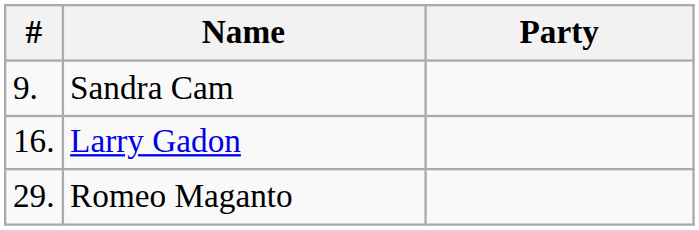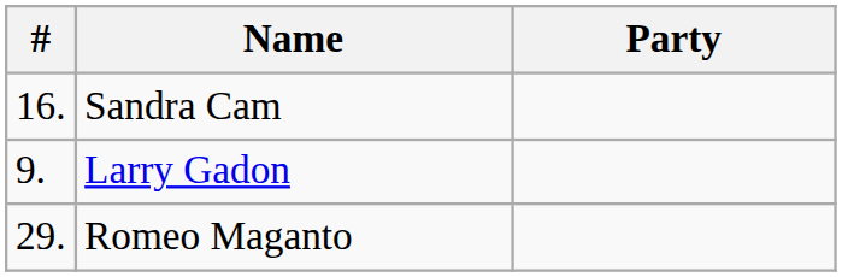 <table class=wikitable style="font-size:90%">
 <tr>
 <th>#</th>
 <th style="width:150px;">Name</th>
 <th colspan="2" style="width:110px;">Party</th>
 </tr>
 <tr>
-<td>9.</td>
+<td>16.</td>
 <td>Sandra Cam</td>
 <td></td>
 </tr>
 <tr>
-<td>16.</td>
+<td>9.</td>
 <td><a href='#'>Larry Gadon</a></td>
 <td></td>
 </tr>
 <tr>
 <td>29.</td>
 <td>Romeo Maganto</td>
 <td></td>
 </tr>
 </table>
